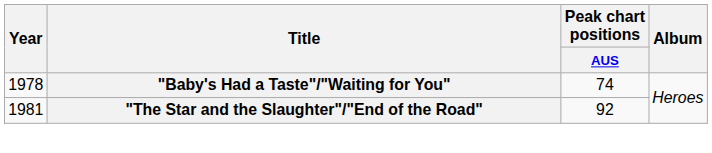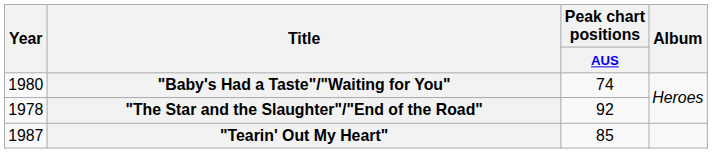 <table class="wikitable plainrowheaders" style="text-align:center;" border="1">
 <tr>
 <th scope="col" rowspan="2">Year</th>
 <th scope="col" rowspan="2" style="width:32em;">Title</th>
 <th scope="col" colspan="1">Peak chart<br>positions</th>
 <th scope="col" rowspan="2">Album</th>
 </tr>
 <tr>
 <th scope="col" style="text-align:center;"><small><a href='#'>AUS</a></small><br></th>
 </tr>
 <tr>
-<td>1978</td>
+<td>1980</td>
 <th scope="row">"Baby's Had a Taste"/"Waiting for You"</th>
 <td style="text-align:center;">74</td>
 <td rowspan="2"><em>Heroes</em></td>
 </tr>
 <tr>
-<td>1981</td>
+<td>1978</td>
 <th scope="row">"The Star and the Slaughter"/"End of the Road"</th>
 <td style="text-align:center;">92</td>
 </tr>
+<tr>
+<td>1987</td>
+<th scope="row">"Tearin' Out My Heart"</th>
+<td style="text-align:center;">85</td>
+<td></td>
+</tr>
 </table>
